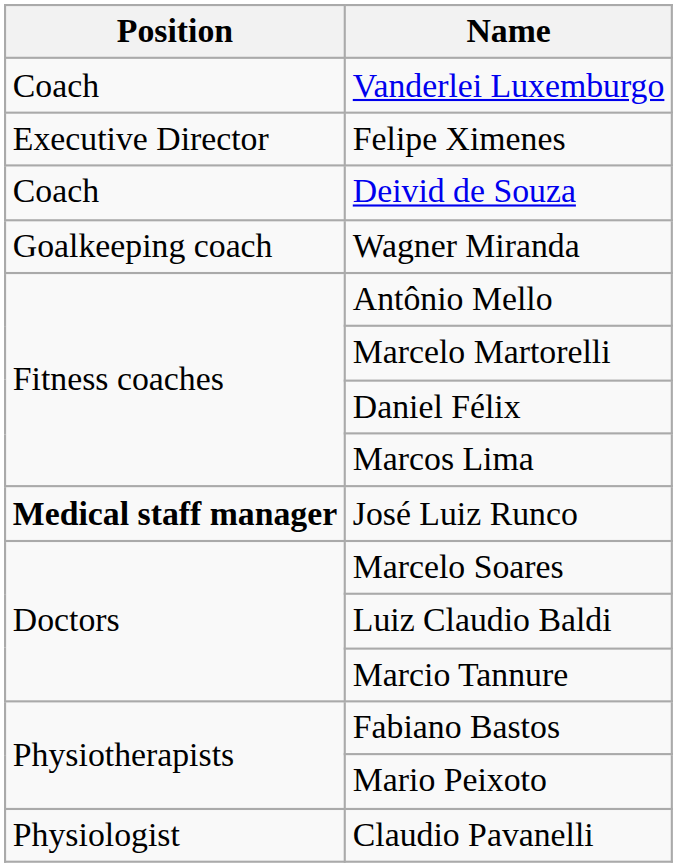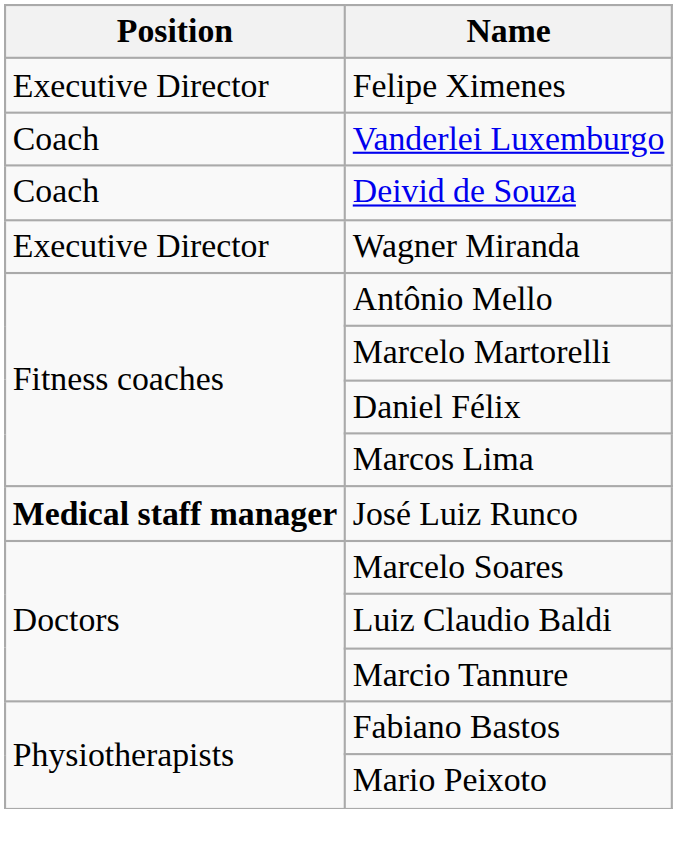 <table class="wikitable">
 <tr>
 <th>Position</th>
 <th>Name</th>
-</tr>
-<tr>
-<td>Coach</td>
-<td><a href='#'>Vanderlei Luxemburgo</a></td>
 </tr>
 <tr>
 <td>Executive Director</td>
 <td>Felipe Ximenes</td>
 </tr>
 <tr>
 <td>Coach</td>
+<td><a href='#'>Vanderlei Luxemburgo</a></td>
+</tr>
+<tr>
+<td>Coach</td>
 <td><a href='#'>Deivid de Souza</a></td>
 </tr>
 <tr>
-<td>Goalkeeping coach</td>
+<td>Executive Director</td>
 <td>Wagner Miranda</td>
 </tr>
 <tr>
 <td rowspan=4>Fitness coaches</td>
 <td>Antônio Mello</td>
 </tr>
 <tr>
 <td>Marcelo Martorelli</td>
 </tr>
 <tr>
 <td>Daniel Félix</td>
 </tr>
 <tr>
 <td>Marcos Lima</td>
 </tr>
 <tr>
 <td><strong>Medical staff manager</strong></td>
 <td>José Luiz Runco</td>
 </tr>
 <tr>
 <td rowspan=3>Doctors</td>
 <td>Marcelo Soares</td>
 </tr>
 <tr>
 <td>Luiz Claudio Baldi</td>
 </tr>
 <tr>
 <td>Marcio Tannure</td>
 </tr>
 <tr>
 <td rowspan=2>Physiotherapists</td>
 <td>Fabiano Bastos</td>
 </tr>
 <tr>
 <td>Mario Peixoto</td>
 </tr>
-<tr>
-<td>Physiologist</td>
-<td>Claudio Pavanelli</td>
-</tr>
 </table>
